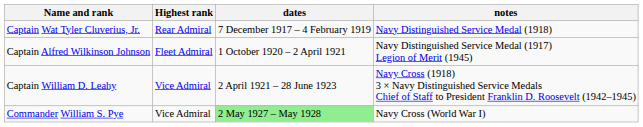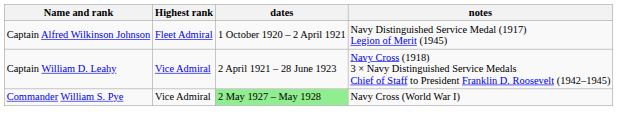 <table class="wikitable">
 <tr>
 <th>Name and rank</th>
 <th>Highest rank</th>
 <th>dates</th>
 <th>notes</th>
-</tr>
-<tr>
-<td><a href='#'>Captain</a> <a href='#'>Wat Tyler Cluverius, Jr.</a></td>
-<td><a href='#'>Rear Admiral</a></td>
-<td>7 December 1917 – 4 February 1919</td>
-<td><a href='#'>Navy Distinguished Service Medal</a> (1918)</td>
 </tr>
 <tr>
 <td>Captain <a href='#'>Alfred Wilkinson Johnson</a></td>
 <td><a href='#'>Fleet Admiral</a></td>
 <td>1 October  1920 – 2 April 1921</td>
 <td>Navy Distinguished Service Medal (1917)<br><a href='#'>Legion of Merit</a> (1945)</td>
 </tr>
 <tr>
 <td>Captain <a href='#'>William D. Leahy</a></td>
 <td><a href='#'>Vice Admiral</a></td>
 <td>2 April 1921 – 28 June 1923</td>
 <td><a href='#'>Navy Cross</a> (1918)<br>3 × Navy Distinguished Service Medals<br><a href='#'>Chief of Staff</a> to President <a href='#'>Franklin D. Roosevelt</a> (1942–1945)</td>
 </tr>
 <tr>
 <td><a href='#'>Commander</a> <a href='#'>William S. Pye</a></td>
 <td>Vice Admiral</td>
 <td style="background: lightgreen;">2 May 1927 – May 1928</td>
 <td>Navy Cross (World War I)</td>
 </tr>
 </table>
